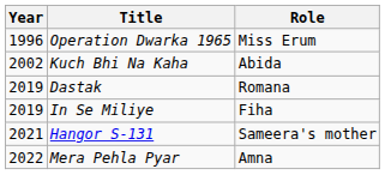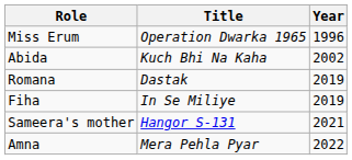 <table class="wikitable sortable plainrowheaders">
 <tr style="text-align:center;">
+<th scope="col">Role</th>
+<th scope="col">Title</th>
 <th scope="col">Year</th>
-<th scope="col">Title</th>
-<th scope="col">Role</th>
 </tr>
 <tr>
+<td>Miss Erum</td>
+<td><em>Operation Dwarka 1965</em></td>
 <td>1996</td>
-<td><em>Operation Dwarka 1965</em></td>
-<td>Miss Erum</td>
 </tr>
 <tr>
+<td>Abida</td>
+<td><em>Kuch Bhi Na Kaha</em></td>
 <td>2002</td>
-<td><em>Kuch Bhi Na Kaha</em></td>
-<td>Abida</td>
 </tr>
 <tr>
+<td>Romana</td>
+<td><em>Dastak</em></td>
 <td>2019</td>
-<td><em>Dastak</em></td>
-<td>Romana</td>
 </tr>
 <tr>
+<td>Fiha</td>
+<td><em>In Se Miliye</em></td>
 <td>2019</td>
-<td><em>In Se Miliye</em></td>
-<td>Fiha</td>
 </tr>
 <tr>
+<td>Sameera's mother</td>
+<td><em><a href='#'>Hangor S-131</a></em></td>
 <td>2021</td>
-<td><em><a href='#'>Hangor S-131</a></em></td>
-<td>Sameera's mother</td>
 </tr>
 <tr>
+<td>Amna</td>
+<td><em>Mera Pehla Pyar</em></td>
 <td>2022</td>
-<td><em>Mera Pehla Pyar</em></td>
-<td>Amna</td>
 </tr>
 </table>
